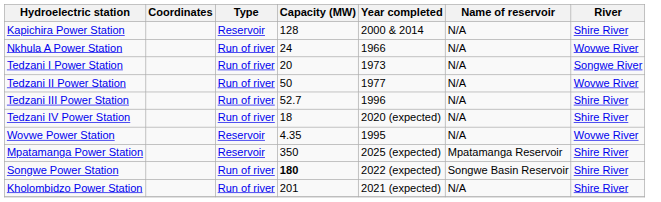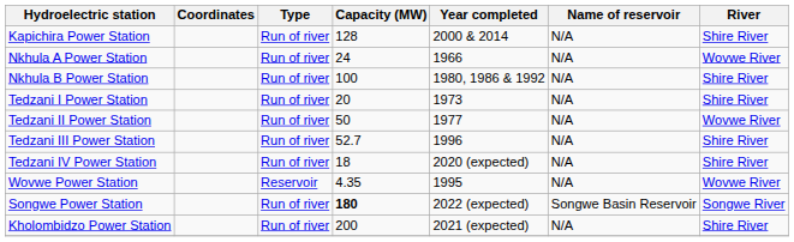 <table class="wikitable">
 <tr>
 <th>Hydroelectric station</th>
 <th>Coordinates</th>
 <th>Type</th>
 <th>Capacity (MW)</th>
 <th>Year completed</th>
 <th>Name of reservoir</th>
 <th>River</th>
 </tr>
 <tr>
 <td><a href='#'>Kapichira Power Station</a></td>
 <td></td>
-<td><a href='#'>Reservoir</a></td>
+<td><a href='#'>Run of river</a></td>
 <td>128</td>
 <td>2000 & 2014</td>
 <td>N/A</td>
 <td><a href='#'>Shire River</a></td>
 </tr>
 <tr>
 <td><a href='#'>Nkhula A Power Station</a></td>
 <td></td>
 <td><a href='#'>Run of river</a></td>
 <td>24</td>
 <td>1966</td>
 <td>N/A</td>
 <td><a href='#'>Wovwe River</a></td>
 </tr>
 <tr>
+<td><a href='#'>Nkhula B Power Station</a></td>
+<td></td>
+<td><a href='#'>Run of river</a></td>
+<td>100</td>
+<td>1980, 1986 & 1992</td>
+<td>N/A</td>
+<td><a href='#'>Shire River</a></td>
+</tr>
+<tr>
 <td><a href='#'>Tedzani I Power Station</a></td>
 <td></td>
 <td><a href='#'>Run of river</a></td>
 <td>20</td>
 <td>1973</td>
 <td>N/A</td>
-<td><a href='#'>Songwe River</a></td>
+<td><a href='#'>Shire River</a></td>
 </tr>
 <tr>
 <td><a href='#'>Tedzani II Power Station</a></td>
 <td></td>
 <td><a href='#'>Run of river</a></td>
 <td>50</td>
 <td>1977</td>
 <td>N/A</td>
 <td><a href='#'>Wovwe River</a></td>
 </tr>
 <tr>
 <td><a href='#'>Tedzani III Power Station</a></td>
 <td></td>
 <td><a href='#'>Run of river</a></td>
 <td>52.7</td>
 <td>1996</td>
 <td>N/A</td>
 <td><a href='#'>Shire River</a></td>
 </tr>
 <tr>
 <td><a href='#'>Tedzani IV Power Station</a></td>
 <td></td>
 <td><a href='#'>Run of river</a></td>
 <td>18</td>
 <td>2020 (expected)</td>
 <td>N/A</td>
 <td><a href='#'>Shire River</a></td>
 </tr>
 <tr>
 <td><a href='#'>Wovwe Power Station</a></td>
 <td></td>
 <td><a href='#'>Reservoir</a></td>
 <td>4.35</td>
 <td>1995</td>
 <td>N/A</td>
 <td><a href='#'>Wovwe River</a></td>
 </tr>
 <tr>
-<td><a href='#'>Mpatamanga Power Station</a></td>
-<td></td>
-<td><a href='#'>Reservoir</a></td>
-<td>350</td>
-<td>2025 (expected)</td>
-<td>Mpatamanga Reservoir</td>
-<td><a href='#'>Shire River</a></td>
-</tr>
-<tr>
 <td><a href='#'>Songwe Power Station</a></td>
 <td></td>
 <td><a href='#'>Run of river</a></td>
 <td><strong>180</strong></td>
 <td>2022 (expected)</td>
 <td>Songwe Basin Reservoir</td>
-<td><a href='#'>Shire River</a></td>
+<td><a href='#'>Songwe River</a></td>
 </tr>
 <tr>
 <td><a href='#'>Kholombidzo Power Station</a></td>
 <td></td>
 <td><a href='#'>Run of river</a></td>
-<td>201</td>
+<td>200</td>
 <td>2021 (expected)</td>
 <td>N/A</td>
 <td><a href='#'>Shire River</a></td>
 </tr>
 <tr>
 </tr>
 </table>
